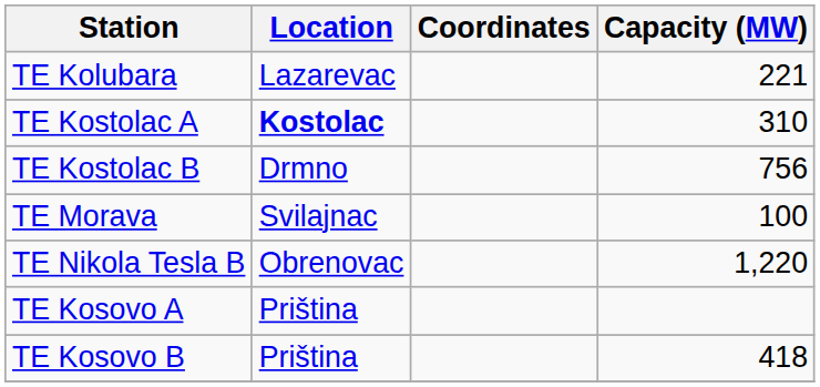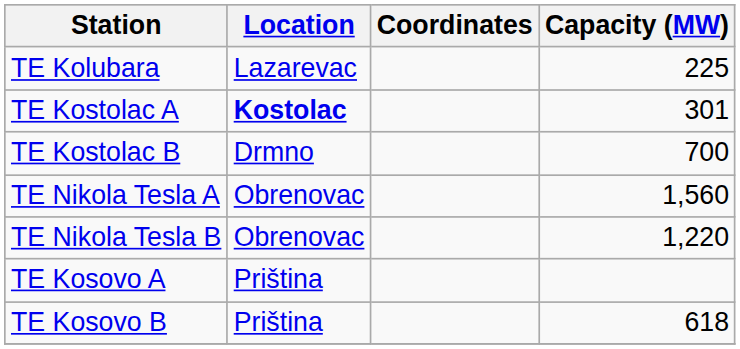 <table class="wikitable sortable">
 <tr>
 <th>Station</th>
 <th><a href='#'>Location</a></th>
 <th>Coordinates</th>
 <th>Capacity (<a href='#'>MW</a>)</th>
 </tr>
 <tr>
 <td><a href='#'>TE Kolubara</a></td>
 <td><a href='#'>Lazarevac</a></td>
 <td></td>
-<td style="text-align:right;">221</td>
+<td style="text-align:right;">225</td>
 </tr>
 <tr>
 <td><a href='#'>TE Kostolac A</a></td>
 <td><strong><a href='#'>Kostolac</a></strong></td>
 <td></td>
-<td style="text-align:right;">310</td>
+<td style="text-align:right;">301</td>
 </tr>
 <tr>
 <td><a href='#'>TE Kostolac B</a></td>
 <td><a href='#'>Drmno</a></td>
 <td></td>
-<td style="text-align:right;">756</td>
+<td style="text-align:right;">700</td>
 </tr>
 <tr>
-<td><a href='#'>TE Morava</a></td>
-<td><a href='#'>Svilajnac</a></td>
+<td><a href='#'>TE Nikola Tesla A</a></td>
+<td><a href='#'>Obrenovac</a></td>
 <td></td>
-<td style="text-align:right;">100</td>
+<td style="text-align:right;">1,560</td>
 </tr>
 <tr>
 <td><a href='#'>TE Nikola Tesla B</a></td>
 <td><a href='#'>Obrenovac</a></td>
 <td></td>
 <td style="text-align:right;">1,220</td>
 </tr>
 <tr>
 <td><a href='#'>TE Kosovo A</a></td>
 <td><a href='#'>Priština</a></td>
 <td></td>
 <td style="text-align:right;"></td>
 </tr>
 <tr>
 <td><a href='#'>TE Kosovo B</a></td>
 <td><a href='#'>Priština</a></td>
 <td></td>
-<td style="text-align:right;">418</td>
+<td style="text-align:right;">618</td>
 </tr>
 <tr>
 </tr>
 </table>
